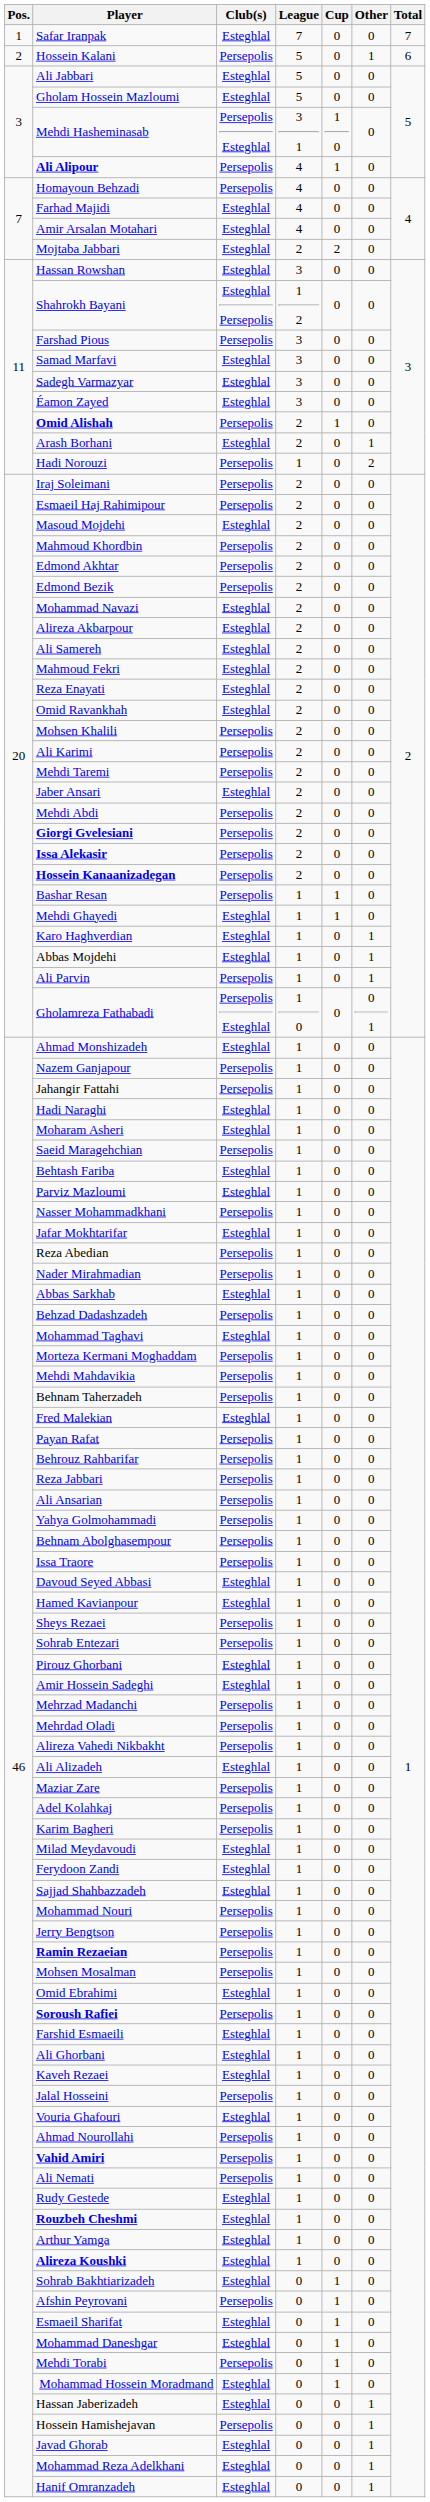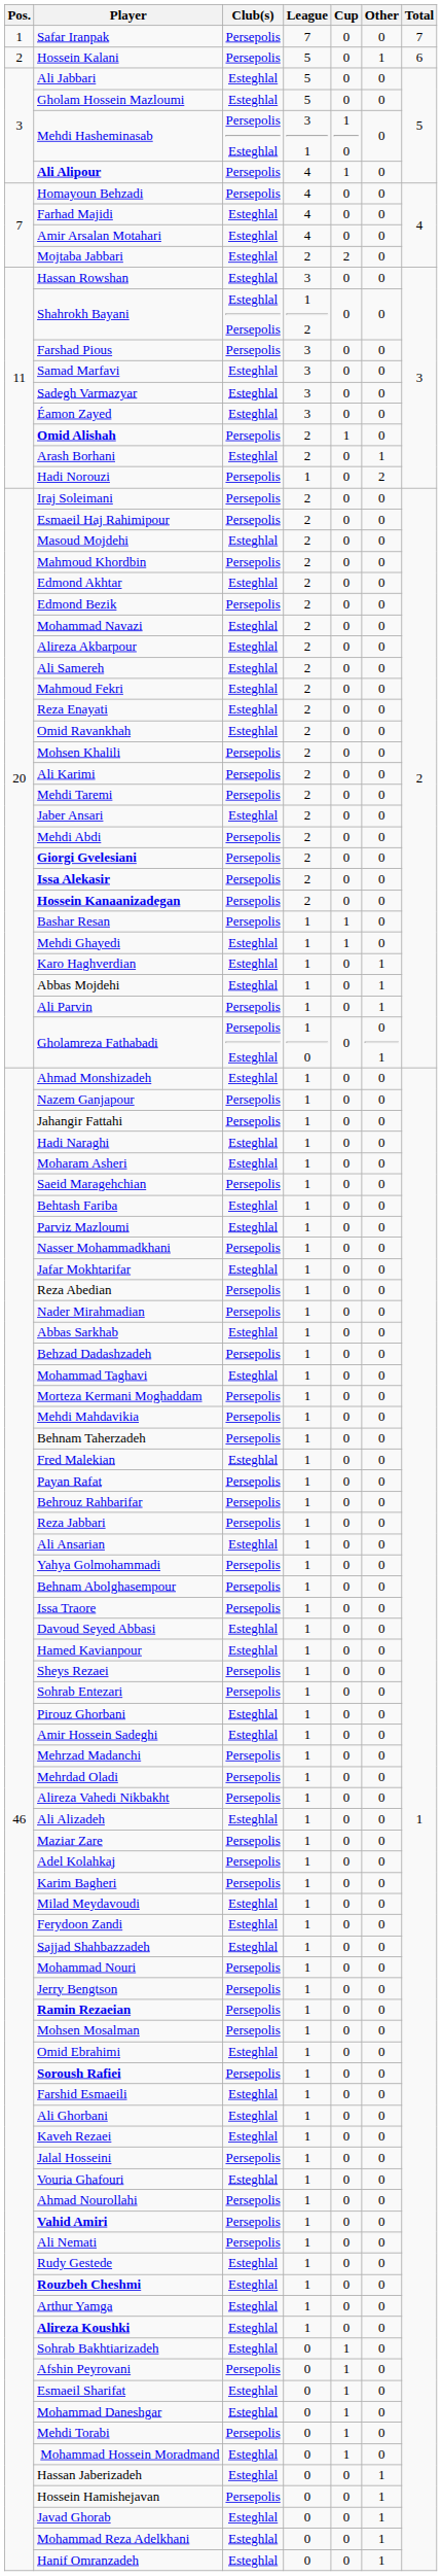 <table class="wikitable" style="text-align: center">
 <tr>
 <th>Pos.</th>
 <th>Player</th>
 <th>Club(s)</th>
 <th>League</th>
 <th>Cup</th>
 <th>Other</th>
 <th>Total</th>
 </tr>
 <tr>
 <td>1</td>
 <td align="left"> <a href='#'>Safar Iranpak</a></td>
-<td><a href='#'>Esteghlal</a></td>
+<td><a href='#'>Persepolis</a></td>
 <td>7</td>
 <td>0</td>
 <td>0</td>
 <td>7</td>
 </tr>
 <tr>
 <td>2</td>
 <td align="left"> <a href='#'>Hossein Kalani</a></td>
 <td><a href='#'>Persepolis</a></td>
 <td>5</td>
 <td>0</td>
 <td>1</td>
 <td>6</td>
 </tr>
 <tr>
 <td rowspan=4>3</td>
 <td align="left"> <a href='#'>Ali Jabbari</a></td>
 <td><a href='#'>Esteghlal</a></td>
 <td>5</td>
 <td>0</td>
 <td>0</td>
 <td rowspan=4>5</td>
 </tr>
 <tr>
 <td align="left"> <a href='#'>Gholam Hossein Mazloumi</a></td>
 <td><a href='#'>Esteghlal</a></td>
 <td>5</td>
 <td>0</td>
 <td>0</td>
 </tr>
 <tr>
 <td align="left"> <a href='#'>Mehdi Hasheminasab</a></td>
 <td><a href='#'>Persepolis</a><hr><a href='#'>Esteghlal</a></td>
 <td>3<hr>1</td>
 <td>1<hr>0</td>
 <td>0</td>
 </tr>
 <tr>
 <td align="left"> <strong><a href='#'>Ali Alipour</a></strong></td>
 <td><a href='#'>Persepolis</a></td>
 <td>4</td>
 <td>1</td>
 <td>0</td>
 </tr>
 <tr>
 <td rowspan=4>7</td>
 <td align="left"> <a href='#'>Homayoun Behzadi</a></td>
 <td><a href='#'>Persepolis</a></td>
 <td>4</td>
 <td>0</td>
 <td>0</td>
 <td rowspan=4>4</td>
 </tr>
 <tr>
 <td align="left"> <a href='#'>Farhad Majidi</a></td>
 <td><a href='#'>Esteghlal</a></td>
 <td>4</td>
 <td>0</td>
 <td>0</td>
 </tr>
 <tr>
 <td align="left"> <a href='#'>Amir Arsalan Motahari</a></td>
 <td><a href='#'>Esteghlal</a></td>
 <td>4</td>
 <td>0</td>
 <td>0</td>
 </tr>
 <tr>
 <td align="left"> <a href='#'>Mojtaba Jabbari</a></td>
 <td><a href='#'>Esteghlal</a></td>
 <td>2</td>
 <td>2</td>
 <td>0</td>
 </tr>
 <tr>
 <td rowspan=9>11</td>
 <td align="left"> <a href='#'>Hassan Rowshan</a></td>
 <td><a href='#'>Esteghlal</a></td>
 <td>3</td>
 <td>0</td>
 <td>0</td>
 <td rowspan=9>3</td>
 </tr>
 <tr>
 <td align="left"> <a href='#'>Shahrokh Bayani</a></td>
 <td><a href='#'>Esteghlal</a><hr><a href='#'>Persepolis</a></td>
 <td>1<hr>2</td>
 <td>0</td>
 <td>0</td>
 </tr>
 <tr>
 <td align="left"> <a href='#'>Farshad Pious</a></td>
 <td><a href='#'>Persepolis</a></td>
 <td>3</td>
 <td>0</td>
 <td>0</td>
 </tr>
 <tr>
 <td align="left"> <a href='#'>Samad Marfavi</a></td>
 <td><a href='#'>Esteghlal</a></td>
 <td>3</td>
 <td>0</td>
 <td>0</td>
 </tr>
 <tr>
 <td align="left"> <a href='#'>Sadegh Varmazyar</a></td>
 <td><a href='#'>Esteghlal</a></td>
 <td>3</td>
 <td>0</td>
 <td>0</td>
 </tr>
 <tr>
 <td align="left"> <a href='#'>Éamon Zayed</a></td>
 <td><a href='#'>Esteghlal</a></td>
 <td>3</td>
 <td>0</td>
 <td>0</td>
 </tr>
 <tr>
 <td align="left"> <strong><a href='#'>Omid Alishah</a></strong></td>
 <td><a href='#'>Persepolis</a></td>
 <td>2</td>
 <td>1</td>
 <td>0</td>
 </tr>
 <tr>
 <td align="left"> <a href='#'>Arash Borhani</a></td>
 <td><a href='#'>Esteghlal</a></td>
 <td>2</td>
 <td>0</td>
 <td>1</td>
 </tr>
 <tr>
 <td align="left"> <a href='#'>Hadi Norouzi</a></td>
 <td><a href='#'>Persepolis</a></td>
 <td>1</td>
 <td>0</td>
 <td>2</td>
 </tr>
 <tr>
 <td rowspan=26>20</td>
 <td align="left"> <a href='#'>Iraj Soleimani</a></td>
 <td><a href='#'>Persepolis</a></td>
 <td>2</td>
 <td>0</td>
 <td>0</td>
 <td rowspan=26>2</td>
 </tr>
 <tr>
 <td align="left"> <a href='#'>Esmaeil Haj Rahimipour</a></td>
 <td><a href='#'>Persepolis</a></td>
 <td>2</td>
 <td>0</td>
 <td>0</td>
 </tr>
 <tr>
 <td align="left"> <a href='#'>Masoud Mojdehi</a></td>
 <td><a href='#'>Esteghlal</a></td>
 <td>2</td>
 <td>0</td>
 <td>0</td>
 </tr>
 <tr>
 <td align="left"> <a href='#'>Mahmoud Khordbin</a></td>
 <td><a href='#'>Persepolis</a></td>
 <td>2</td>
 <td>0</td>
 <td>0</td>
 </tr>
 <tr>
 <td align="left"> <a href='#'>Edmond Akhtar</a></td>
-<td><a href='#'>Persepolis</a></td>
+<td><a href='#'>Esteghlal</a></td>
 <td>2</td>
 <td>0</td>
 <td>0</td>
 </tr>
 <tr>
 <td align="left"> <a href='#'>Edmond Bezik</a></td>
 <td><a href='#'>Persepolis</a></td>
 <td>2</td>
 <td>0</td>
 <td>0</td>
 </tr>
 <tr>
 <td align="left"> <a href='#'>Mohammad Navazi</a></td>
 <td><a href='#'>Esteghlal</a></td>
 <td>2</td>
 <td>0</td>
 <td>0</td>
 </tr>
 <tr>
 <td align="left"> <a href='#'>Alireza Akbarpour</a></td>
 <td><a href='#'>Esteghlal</a></td>
 <td>2</td>
 <td>0</td>
 <td>0</td>
 </tr>
 <tr>
 <td align="left"> <a href='#'>Ali Samereh</a></td>
 <td><a href='#'>Esteghlal</a></td>
 <td>2</td>
 <td>0</td>
 <td>0</td>
 </tr>
 <tr>
 <td align="left"> <a href='#'>Mahmoud Fekri</a></td>
 <td><a href='#'>Esteghlal</a></td>
 <td>2</td>
 <td>0</td>
 <td>0</td>
 </tr>
 <tr>
 <td align="left"> <a href='#'>Reza Enayati</a></td>
 <td><a href='#'>Esteghlal</a></td>
 <td>2</td>
 <td>0</td>
 <td>0</td>
 </tr>
 <tr>
 <td align="left"> <a href='#'>Omid Ravankhah</a></td>
 <td><a href='#'>Esteghlal</a></td>
 <td>2</td>
 <td>0</td>
 <td>0</td>
 </tr>
 <tr>
 <td align="left"> <a href='#'>Mohsen Khalili</a></td>
 <td><a href='#'>Persepolis</a></td>
 <td>2</td>
 <td>0</td>
 <td>0</td>
 </tr>
 <tr>
 <td align="left"> <a href='#'>Ali Karimi</a></td>
 <td><a href='#'>Persepolis</a></td>
 <td>2</td>
 <td>0</td>
 <td>0</td>
 </tr>
 <tr>
 <td align="left"> <a href='#'>Mehdi Taremi</a></td>
 <td><a href='#'>Persepolis</a></td>
 <td>2</td>
 <td>0</td>
 <td>0</td>
 </tr>
 <tr>
 <td align="left"> <a href='#'>Jaber Ansari</a></td>
 <td><a href='#'>Esteghlal</a></td>
 <td>2</td>
 <td>0</td>
 <td>0</td>
 </tr>
 <tr>
 <td align="left"> <a href='#'>Mehdi Abdi</a></td>
 <td><a href='#'>Persepolis</a></td>
 <td>2</td>
 <td>0</td>
 <td>0</td>
 </tr>
 <tr>
 <td align="left"> <strong><a href='#'>Giorgi Gvelesiani</a></strong></td>
 <td><a href='#'>Persepolis</a></td>
 <td>2</td>
 <td>0</td>
 <td>0</td>
 </tr>
 <tr>
 <td align="left"> <strong><a href='#'>Issa Alekasir</a></strong></td>
 <td><a href='#'>Persepolis</a></td>
 <td>2</td>
 <td>0</td>
 <td>0</td>
 </tr>
 <tr>
 <td align="left"> <strong><a href='#'>Hossein Kanaanizadegan</a></strong></td>
 <td><a href='#'>Persepolis</a></td>
 <td>2</td>
 <td>0</td>
 <td>0</td>
 </tr>
 <tr>
 <td align="left"> <a href='#'>Bashar Resan</a></td>
 <td><a href='#'>Persepolis</a></td>
 <td>1</td>
 <td>1</td>
 <td>0</td>
 </tr>
 <tr>
 <td align="left"> <a href='#'>Mehdi Ghayedi</a></td>
 <td><a href='#'>Esteghlal</a></td>
 <td>1</td>
 <td>1</td>
 <td>0</td>
 </tr>
 <tr>
 <td align="left"> <a href='#'>Karo Haghverdian</a></td>
 <td><a href='#'>Esteghlal</a></td>
 <td>1</td>
 <td>0</td>
 <td>1</td>
 </tr>
 <tr>
 <td align="left"> Abbas Mojdehi</td>
 <td><a href='#'>Esteghlal</a></td>
 <td>1</td>
 <td>0</td>
 <td>1</td>
 </tr>
 <tr>
 <td align="left"> <a href='#'>Ali Parvin</a></td>
 <td><a href='#'>Persepolis</a></td>
 <td>1</td>
 <td>0</td>
 <td>1</td>
 </tr>
 <tr>
 <td align="left"> <a href='#'>Gholamreza Fathabadi</a></td>
 <td><a href='#'>Persepolis</a><hr><a href='#'>Esteghlal</a></td>
 <td>1<hr>0</td>
 <td>0</td>
 <td>0<hr>1</td>
 </tr>
 <tr>
 <td rowspan=71>46</td>
 <td align="left"> <a href='#'>Ahmad Monshizadeh</a></td>
 <td><a href='#'>Esteghlal</a></td>
 <td>1</td>
 <td>0</td>
 <td>0</td>
 <td rowspan=71>1</td>
 </tr>
 <tr>
 <td align="left"> <a href='#'>Nazem Ganjapour</a></td>
 <td><a href='#'>Persepolis</a></td>
 <td>1</td>
 <td>0</td>
 <td>0</td>
 </tr>
 <tr>
 <td align="left"> Jahangir Fattahi</td>
 <td><a href='#'>Persepolis</a></td>
 <td>1</td>
 <td>0</td>
 <td>0</td>
 </tr>
 <tr>
 <td align="left"> <a href='#'>Hadi Naraghi</a></td>
 <td><a href='#'>Esteghlal</a></td>
 <td>1</td>
 <td>0</td>
 <td>0</td>
 </tr>
 <tr>
 <td align="left"> <a href='#'>Moharam Asheri</a></td>
 <td><a href='#'>Esteghlal</a></td>
 <td>1</td>
 <td>0</td>
 <td>0</td>
 </tr>
 <tr>
 <td align="left"> <a href='#'>Saeid Maragehchian</a></td>
 <td><a href='#'>Persepolis</a></td>
 <td>1</td>
 <td>0</td>
 <td>0</td>
 </tr>
 <tr>
 <td align="left"> <a href='#'>Behtash Fariba</a></td>
 <td><a href='#'>Esteghlal</a></td>
 <td>1</td>
 <td>0</td>
 <td>0</td>
 </tr>
 <tr>
 <td align="left"> <a href='#'>Parviz Mazloumi</a></td>
 <td><a href='#'>Esteghlal</a></td>
 <td>1</td>
 <td>0</td>
 <td>0</td>
 </tr>
 <tr>
 <td align="left"> <a href='#'>Nasser Mohammadkhani</a></td>
 <td><a href='#'>Persepolis</a></td>
 <td>1</td>
 <td>0</td>
 <td>0</td>
 </tr>
 <tr>
 <td align="left"> <a href='#'>Jafar Mokhtarifar</a></td>
 <td><a href='#'>Esteghlal</a></td>
 <td>1</td>
 <td>0</td>
 <td>0</td>
 </tr>
 <tr>
 <td align="left"> Reza Abedian</td>
 <td><a href='#'>Persepolis</a></td>
 <td>1</td>
 <td>0</td>
 <td>0</td>
 </tr>
 <tr>
 <td align="left"> <a href='#'>Nader Mirahmadian</a></td>
 <td><a href='#'>Persepolis</a></td>
 <td>1</td>
 <td>0</td>
 <td>0</td>
 </tr>
 <tr>
 <td align="left"> <a href='#'>Abbas Sarkhab</a></td>
 <td><a href='#'>Esteghlal</a></td>
 <td>1</td>
 <td>0</td>
 <td>0</td>
 </tr>
 <tr>
 <td align="left"> <a href='#'>Behzad Dadashzadeh</a></td>
 <td><a href='#'>Persepolis</a></td>
 <td>1</td>
 <td>0</td>
 <td>0</td>
 </tr>
 <tr>
 <td align="left"> <a href='#'>Mohammad Taghavi</a></td>
 <td><a href='#'>Esteghlal</a></td>
 <td>1</td>
 <td>0</td>
 <td>0</td>
 </tr>
 <tr>
 <td align="left"> <a href='#'>Morteza Kermani Moghaddam</a></td>
 <td><a href='#'>Persepolis</a></td>
 <td>1</td>
 <td>0</td>
 <td>0</td>
 </tr>
 <tr>
 <td align="left"> <a href='#'>Mehdi Mahdavikia</a></td>
 <td><a href='#'>Persepolis</a></td>
 <td>1</td>
 <td>0</td>
 <td>0</td>
 </tr>
 <tr>
 <td align="left"> Behnam Taherzadeh</td>
 <td><a href='#'>Persepolis</a></td>
 <td>1</td>
 <td>0</td>
 <td>0</td>
 </tr>
 <tr>
 <td align="left"> <a href='#'>Fred Malekian</a></td>
 <td><a href='#'>Esteghlal</a></td>
 <td>1</td>
 <td>0</td>
 <td>0</td>
 </tr>
 <tr>
 <td align="left"> <a href='#'>Payan Rafat</a></td>
 <td><a href='#'>Persepolis</a></td>
 <td>1</td>
 <td>0</td>
 <td>0</td>
 </tr>
 <tr>
 <td align="left"> <a href='#'>Behrouz Rahbarifar</a></td>
 <td><a href='#'>Persepolis</a></td>
 <td>1</td>
 <td>0</td>
 <td>0</td>
 </tr>
 <tr>
 <td align="left"> <a href='#'>Reza Jabbari</a></td>
 <td><a href='#'>Persepolis</a></td>
 <td>1</td>
 <td>0</td>
 <td>0</td>
 </tr>
 <tr>
 <td align="left"> <a href='#'>Ali Ansarian</a></td>
-<td><a href='#'>Persepolis</a></td>
+<td><a href='#'>Esteghlal</a></td>
 <td>1</td>
 <td>0</td>
 <td>0</td>
 </tr>
 <tr>
 <td align="left"> <a href='#'>Yahya Golmohammadi</a></td>
 <td><a href='#'>Persepolis</a></td>
 <td>1</td>
 <td>0</td>
 <td>0</td>
 </tr>
 <tr>
 <td align="left"> <a href='#'>Behnam Abolghasempour</a></td>
 <td><a href='#'>Persepolis</a></td>
 <td>1</td>
 <td>0</td>
 <td>0</td>
 </tr>
 <tr>
 <td align="left"> <a href='#'>Issa Traore</a></td>
 <td><a href='#'>Persepolis</a></td>
 <td>1</td>
 <td>0</td>
 <td>0</td>
 </tr>
 <tr>
 <td align="left"> <a href='#'>Davoud Seyed Abbasi</a></td>
 <td><a href='#'>Esteghlal</a></td>
 <td>1</td>
 <td>0</td>
 <td>0</td>
 </tr>
 <tr>
 <td align="left"> <a href='#'>Hamed Kavianpour</a></td>
 <td><a href='#'>Esteghlal</a></td>
 <td>1</td>
 <td>0</td>
 <td>0</td>
 </tr>
 <tr>
 <td align="left"> <a href='#'>Sheys Rezaei</a></td>
 <td><a href='#'>Persepolis</a></td>
 <td>1</td>
 <td>0</td>
 <td>0</td>
 </tr>
 <tr>
 <td align="left"> <a href='#'>Sohrab Entezari</a></td>
 <td><a href='#'>Persepolis</a></td>
 <td>1</td>
 <td>0</td>
 <td>0</td>
 </tr>
 <tr>
 <td align="left"> <a href='#'>Pirouz Ghorbani</a></td>
 <td><a href='#'>Esteghlal</a></td>
 <td>1</td>
 <td>0</td>
 <td>0</td>
 </tr>
 <tr>
 <td align="left"> <a href='#'>Amir Hossein Sadeghi</a></td>
 <td><a href='#'>Esteghlal</a></td>
 <td>1</td>
 <td>0</td>
 <td>0</td>
 </tr>
 <tr>
 <td align="left"> <a href='#'>Mehrzad Madanchi</a></td>
 <td><a href='#'>Persepolis</a></td>
 <td>1</td>
 <td>0</td>
 <td>0</td>
 </tr>
 <tr>
 <td align="left"> <a href='#'>Mehrdad Oladi</a></td>
 <td><a href='#'>Persepolis</a></td>
 <td>1</td>
 <td>0</td>
 <td>0</td>
 </tr>
 <tr>
 <td align="left"> <a href='#'>Alireza Vahedi Nikbakht</a></td>
 <td><a href='#'>Persepolis</a></td>
 <td>1</td>
 <td>0</td>
 <td>0</td>
 </tr>
 <tr>
 <td align="left"> <a href='#'>Ali Alizadeh</a></td>
 <td><a href='#'>Esteghlal</a></td>
 <td>1</td>
 <td>0</td>
 <td>0</td>
 </tr>
 <tr>
 <td align="left"> <a href='#'>Maziar Zare</a></td>
 <td><a href='#'>Persepolis</a></td>
 <td>1</td>
 <td>0</td>
 <td>0</td>
 </tr>
 <tr>
 <td align="left"> <a href='#'>Adel Kolahkaj</a></td>
 <td><a href='#'>Persepolis</a></td>
 <td>1</td>
 <td>0</td>
 <td>0</td>
 </tr>
 <tr>
 <td align="left"> <a href='#'>Karim Bagheri</a></td>
 <td><a href='#'>Persepolis</a></td>
 <td>1</td>
 <td>0</td>
 <td>0</td>
 </tr>
 <tr>
 <td align="left"> <a href='#'>Milad Meydavoudi</a></td>
 <td><a href='#'>Esteghlal</a></td>
 <td>1</td>
 <td>0</td>
 <td>0</td>
 </tr>
 <tr>
 <td align="left"> <a href='#'>Ferydoon Zandi</a></td>
 <td><a href='#'>Esteghlal</a></td>
 <td>1</td>
 <td>0</td>
 <td>0</td>
 </tr>
 <tr>
 <td align="left"> <a href='#'>Sajjad Shahbazzadeh</a></td>
 <td><a href='#'>Esteghlal</a></td>
 <td>1</td>
 <td>0</td>
 <td>0</td>
 </tr>
 <tr>
 <td align="left"> <a href='#'>Mohammad Nouri</a></td>
 <td><a href='#'>Persepolis</a></td>
 <td>1</td>
 <td>0</td>
 <td>0</td>
 </tr>
 <tr>
 <td align="left"> <a href='#'>Jerry Bengtson</a></td>
 <td><a href='#'>Persepolis</a></td>
 <td>1</td>
 <td>0</td>
 <td>0</td>
 </tr>
 <tr>
 <td align="left"> <strong><a href='#'>Ramin Rezaeian</a></strong></td>
 <td><a href='#'>Persepolis</a></td>
 <td>1</td>
 <td>0</td>
 <td>0</td>
 </tr>
 <tr>
 <td align="left"> <a href='#'>Mohsen Mosalman</a></td>
 <td><a href='#'>Persepolis</a></td>
 <td>1</td>
 <td>0</td>
 <td>0</td>
 </tr>
 <tr>
 <td align="left"> <a href='#'>Omid Ebrahimi</a></td>
 <td><a href='#'>Esteghlal</a></td>
 <td>1</td>
 <td>0</td>
 <td>0</td>
 </tr>
 <tr>
 <td align="left"> <strong><a href='#'>Soroush Rafiei</a></strong></td>
 <td><a href='#'>Persepolis</a></td>
 <td>1</td>
 <td>0</td>
 <td>0</td>
 </tr>
 <tr>
 <td align="left"> <a href='#'>Farshid Esmaeili</a></td>
 <td><a href='#'>Esteghlal</a></td>
 <td>1</td>
 <td>0</td>
 <td>0</td>
 </tr>
 <tr>
 <td align="left"> <a href='#'>Ali Ghorbani</a></td>
 <td><a href='#'>Esteghlal</a></td>
 <td>1</td>
 <td>0</td>
 <td>0</td>
 </tr>
 <tr>
 <td align="left"> <a href='#'>Kaveh Rezaei</a></td>
 <td><a href='#'>Esteghlal</a></td>
 <td>1</td>
 <td>0</td>
 <td>0</td>
 </tr>
 <tr>
 <td align="left"> <a href='#'>Jalal Hosseini</a></td>
 <td><a href='#'>Persepolis</a></td>
 <td>1</td>
 <td>0</td>
 <td>0</td>
 </tr>
 <tr>
 <td align="left"> <a href='#'>Vouria Ghafouri</a></td>
 <td><a href='#'>Esteghlal</a></td>
 <td>1</td>
 <td>0</td>
 <td>0</td>
 </tr>
 <tr>
 <td align="left"> <a href='#'>Ahmad Nourollahi</a></td>
 <td><a href='#'>Persepolis</a></td>
 <td>1</td>
 <td>0</td>
 <td>0</td>
 </tr>
 <tr>
 <td align="left"> <strong><a href='#'>Vahid Amiri</a></strong></td>
 <td><a href='#'>Persepolis</a></td>
 <td>1</td>
 <td>0</td>
 <td>0</td>
 </tr>
 <tr>
 <td align="left"> <a href='#'>Ali Nemati</a></td>
 <td><a href='#'>Persepolis</a></td>
 <td>1</td>
 <td>0</td>
 <td>0</td>
 </tr>
 <tr>
 <td align="left"> <a href='#'>Rudy Gestede</a></td>
 <td><a href='#'>Esteghlal</a></td>
 <td>1</td>
 <td>0</td>
 <td>0</td>
 </tr>
 <tr>
 <td align="left"> <strong><a href='#'>Rouzbeh Cheshmi</a></strong></td>
 <td><a href='#'>Esteghlal</a></td>
 <td>1</td>
 <td>0</td>
 <td>0</td>
 </tr>
 <tr>
 <td align="left"> <a href='#'>Arthur Yamga</a></td>
 <td><a href='#'>Esteghlal</a></td>
 <td>1</td>
 <td>0</td>
 <td>0</td>
 </tr>
 <tr>
 <td align="left"> <strong><a href='#'>Alireza Koushki</a></strong></td>
 <td><a href='#'>Esteghlal</a></td>
 <td>1</td>
 <td>0</td>
 <td>0</td>
 </tr>
 <tr>
 <td align="left"> <a href='#'>Sohrab Bakhtiarizadeh</a></td>
 <td><a href='#'>Esteghlal</a></td>
 <td>0</td>
 <td>1</td>
 <td>0</td>
 </tr>
 <tr>
 <td align="left"> <a href='#'>Afshin Peyrovani</a></td>
 <td><a href='#'>Persepolis</a></td>
 <td>0</td>
 <td>1</td>
 <td>0</td>
 </tr>
 <tr>
 <td align="left"> <a href='#'>Esmaeil Sharifat</a></td>
 <td><a href='#'>Esteghlal</a></td>
 <td>0</td>
 <td>1</td>
 <td>0</td>
 </tr>
 <tr>
 <td align="left"> <a href='#'>Mohammad Daneshgar</a></td>
 <td><a href='#'>Esteghlal</a></td>
 <td>0</td>
 <td>1</td>
 <td>0</td>
 </tr>
 <tr>
 <td align="left"> <a href='#'>Mehdi Torabi</a></td>
 <td><a href='#'>Persepolis</a></td>
 <td>0</td>
 <td>1</td>
 <td>0</td>
 </tr>
 <tr>
 <td align="left"> <a href='#'>Mohammad Hossein Moradmand</a></td>
 <td><a href='#'>Esteghlal</a></td>
 <td>0</td>
 <td>1</td>
 <td>0</td>
 </tr>
 <tr>
 <td align="left"> Hassan Jaberizadeh</td>
 <td><a href='#'>Esteghlal</a></td>
 <td>0</td>
 <td>0</td>
 <td>1</td>
 </tr>
 <tr>
 <td align="left"> Hossein Hamishejavan</td>
 <td><a href='#'>Persepolis</a></td>
 <td>0</td>
 <td>0</td>
 <td>1</td>
 </tr>
 <tr>
 <td align="left"> <a href='#'>Javad Ghorab</a></td>
 <td><a href='#'>Esteghlal</a></td>
 <td>0</td>
 <td>0</td>
 <td>1</td>
 </tr>
 <tr>
 <td align="left"> <a href='#'>Mohammad Reza Adelkhani</a></td>
 <td><a href='#'>Esteghlal</a></td>
 <td>0</td>
 <td>0</td>
 <td>1</td>
 </tr>
 <tr>
 <td align="left"> <a href='#'>Hanif Omranzadeh</a></td>
 <td><a href='#'>Esteghlal</a></td>
 <td>0</td>
 <td>0</td>
 <td>1</td>
 </tr>
 </table>
